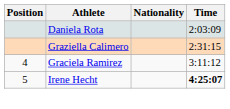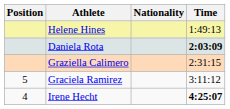 <table class="wikitable sortable">
 <tr>
 <th>Position</th>
 <th>Athlete</th>
 <th>Nationality</th>
 <th>Time</th>
 </tr>
+<tr bgcolor="#F7F6A8">
+<td align=center></td>
+<td><a href='#'>Helene Hines</a></td>
+<td></td>
+<td>1:49:13</td>
+</tr>
 <tr bgcolor="#DCE5E5">
 <td align=center></td>
 <td><a href='#'>Daniela Rota</a></td>
 <td></td>
-<td>2:03:09</td>
+<td><strong>2:03:09</strong></td>
 </tr>
 <tr bgcolor="#FFDAB9">
 <td align=center></td>
 <td><a href='#'>Graziella Calimero</a></td>
 <td></td>
 <td>2:31:15</td>
 </tr>
 <tr>
-<td align=center>4</td>
+<td align=center>5</td>
 <td><a href='#'>Graciela Ramirez</a></td>
 <td></td>
 <td>3:11:12</td>
 </tr>
 <tr>
-<td align=center>5</td>
+<td align=center>4</td>
 <td><a href='#'>Irene Hecht</a></td>
 <td></td>
 <td><strong>4:25:07</strong></td>
 </tr>
 </table>
